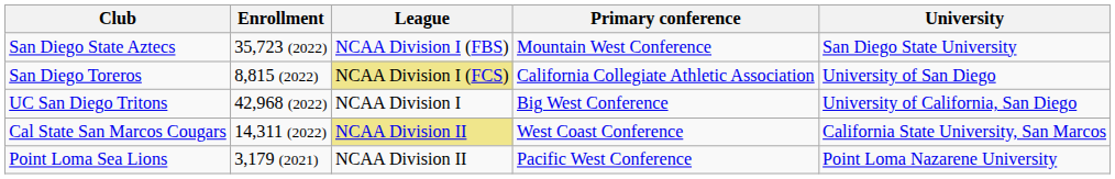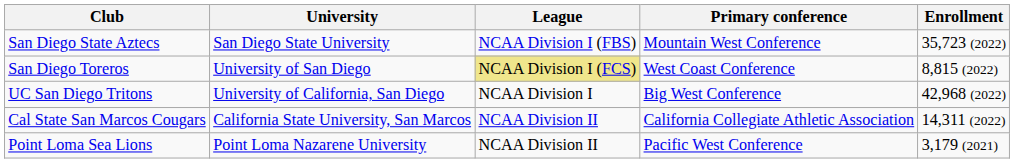 <table class="wikitable sortable">
 <tr>
 <th>Club</th>
-<th>Enrollment</th>
+<th>University</th>
 <th>League</th>
 <th>Primary conference</th>
-<th>University</th>
+<th>Enrollment</th>
 </tr>
 <tr>
 <td align="left"><a href='#'>San Diego State Aztecs</a></td>
-<td>35,723 <small>(2022)</small></td>
+<td><a href='#'>San Diego State University</a></td>
 <td><a href='#'>NCAA Division I</a> (<a href='#'>FBS</a>)</td>
 <td><a href='#'>Mountain West Conference</a></td>
-<td><a href='#'>San Diego State University</a></td>
+<td>35,723 <small>(2022)</small></td>
 </tr>
 <tr>
 <td align="left"><a href='#'>San Diego Toreros</a></td>
+<td><a href='#'>University of San Diego</a></td>
+<td style="background: khaki;">NCAA Division I (<a href='#'>FCS</a>)</td>
+<td><a href='#'>West Coast Conference</a></td>
 <td>8,815 <small>(2022)</small></td>
-<td style="background: khaki;">NCAA Division I (<a href='#'>FCS</a>)</td>
-<td><a href='#'>California Collegiate Athletic Association</a></td>
-<td><a href='#'>University of San Diego</a></td>
 </tr>
 <tr>
 <td align="left"><a href='#'>UC San Diego Tritons</a></td>
-<td>42,968 <small>(2022)</small></td>
+<td><a href='#'>University of California, San Diego</a></td>
 <td>NCAA Division I</td>
 <td><a href='#'>Big West Conference</a></td>
-<td><a href='#'>University of California, San Diego</a></td>
+<td>42,968 <small>(2022)</small></td>
 </tr>
 <tr>
 <td><a href='#'>Cal State San Marcos Cougars</a></td>
+<td><a href='#'>California State University, San Marcos</a></td>
+<td><a href='#'>NCAA Division II</a></td>
+<td><a href='#'>California Collegiate Athletic Association</a></td>
 <td>14,311 <small>(2022)</small></td>
-<td style="background: khaki;"><a href='#'>NCAA Division II</a></td>
-<td><a href='#'>West Coast Conference</a></td>
-<td><a href='#'>California State University, San Marcos</a></td>
 </tr>
 <tr>
 <td align="left"><a href='#'>Point Loma Sea Lions</a></td>
-<td>3,179 <small>(2021)</small></td>
+<td><a href='#'>Point Loma Nazarene University</a></td>
 <td>NCAA Division II</td>
 <td><a href='#'>Pacific West Conference</a></td>
-<td><a href='#'>Point Loma Nazarene University</a></td>
+<td>3,179 <small>(2021)</small></td>
 </tr>
 </table>
